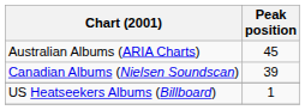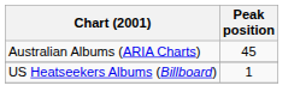 <table class="wikitable sortable">
 <tr>
 <th>Chart (2001)</th>
 <th>Peak<br>position</th>
 </tr>
 <tr>
 <td>Australian Albums (<a href='#'>ARIA Charts</a>)</td>
 <td align="center">45</td>
-</tr>
-<tr>
-<td><a href='#'>Canadian Albums</a> (<em><a href='#'>Nielsen Soundscan</a></em>)</td>
-<td align="center">39</td>
 </tr>
 <tr>
 </tr>
 <tr>
 </tr>
 <tr>
 <td>US <a href='#'>Heatseekers Albums</a> (<a href='#'><em>Billboard</em></a>)</td>
 <td align="center">1</td>
 </tr>
 <tr>
 </tr>
 </table>
